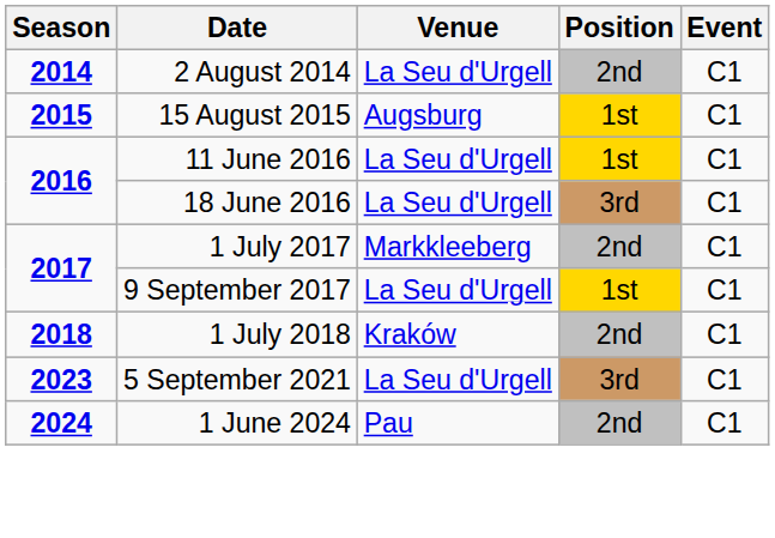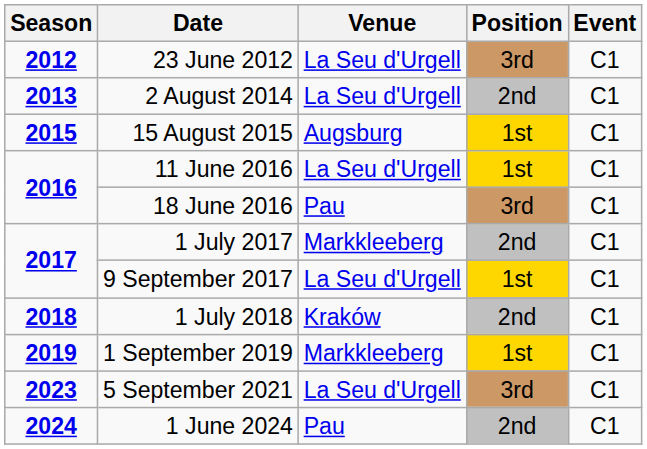 <table class="wikitable" style="text-align:center; font-size:95%;">
 <tr>
 <th>Season</th>
 <th>Date</th>
 <th>Venue</th>
 <th>Position</th>
 <th>Event</th>
 </tr>
 <tr>
-<td><strong><a href='#'>2014</a></strong></td>
+<td><strong><a href='#'>2012</a></strong></td>
+<td align=right>23 June 2012</td>
+<td align=left><a href='#'>La Seu d'Urgell</a></td>
+<td bgcolor=cc9966>3rd</td>
+<td>C1</td>
+</tr>
+<tr>
+<td><strong><a href='#'>2013</a></strong></td>
 <td align=right>2 August 2014</td>
 <td align=left><a href='#'>La Seu d'Urgell</a></td>
 <td bgcolor=silver>2nd</td>
 <td>C1</td>
 </tr>
 <tr>
 <td><strong><a href='#'>2015</a></strong></td>
 <td align=right>15 August 2015</td>
 <td align=left><a href='#'>Augsburg</a></td>
 <td bgcolor=gold>1st</td>
 <td>C1</td>
 </tr>
 <tr>
 <td rowspan=2><strong><a href='#'>2016</a></strong></td>
 <td align=right>11 June 2016</td>
 <td align=left><a href='#'>La Seu d'Urgell</a></td>
 <td bgcolor=gold>1st</td>
 <td>C1</td>
 </tr>
 <tr>
 <td align=right>18 June 2016</td>
-<td align=left><a href='#'>La Seu d'Urgell</a></td>
+<td align=left><a href='#'>Pau</a></td>
 <td bgcolor=cc9966>3rd</td>
 <td>C1</td>
 </tr>
 <tr>
 <td rowspan=2><strong><a href='#'>2017</a></strong></td>
 <td align=right>1 July 2017</td>
 <td align=left><a href='#'>Markkleeberg</a></td>
 <td bgcolor=silver>2nd</td>
 <td>C1</td>
 </tr>
 <tr>
 <td align=right>9 September 2017</td>
 <td align=left><a href='#'>La Seu d'Urgell</a></td>
 <td bgcolor=gold>1st</td>
 <td>C1</td>
 </tr>
 <tr>
 <td><strong><a href='#'>2018</a></strong></td>
 <td align=right>1 July 2018</td>
 <td align=left><a href='#'>Kraków</a></td>
 <td bgcolor=silver>2nd</td>
 <td>C1</td>
 </tr>
 <tr>
+<td><strong><a href='#'>2019</a></strong></td>
+<td align=right>1 September 2019</td>
+<td align=left><a href='#'>Markkleeberg</a></td>
+<td bgcolor=gold>1st</td>
+<td>C1</td>
+</tr>
+<tr>
 <td><strong><a href='#'>2023</a></strong></td>
 <td align=right>5 September 2021</td>
 <td align=left><a href='#'>La Seu d'Urgell</a></td>
 <td bgcolor=cc9966>3rd</td>
 <td>C1</td>
 </tr>
 <tr>
 <td><strong><a href='#'>2024</a></strong></td>
 <td align=right>1 June 2024</td>
 <td align=left><a href='#'>Pau</a></td>
 <td bgcolor=silver>2nd</td>
 <td>C1</td>
 </tr>
 </table>
